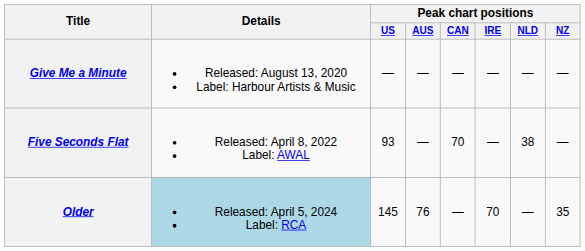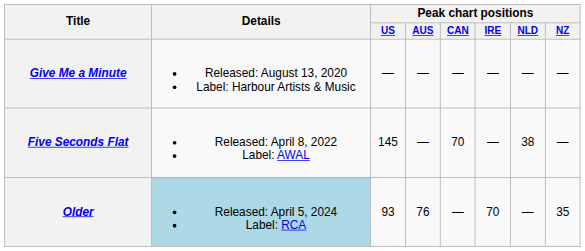 <table class="wikitable plainrowheaders" style="text-align:center;">
 <tr>
 <th scope="col" rowspan="2" style="width:12em;">Title</th>
 <th scope="col" rowspan="2" style="width:18em;">Details</th>
 <th scope="col" colspan="6">Peak chart positions</th>
 </tr>
 <tr>
 <th scope="col" style="width:3em;font-size:85%;"><a href='#'>US</a><br></th>
 <th scope="col" style="width:3em;font-size:85%;"><a href='#'>AUS</a><br></th>
 <th scope="col" style="width:3em;font-size:85%;"><a href='#'>CAN</a><br></th>
 <th scope="col" style="width:3em;font-size:85%;"><a href='#'>IRE</a><br></th>
 <th scope="col" style="width:3em;font-size:85%;"><a href='#'>NLD</a><br></th>
 <th scope="col" style="width:3em;font-size:85%;"><a href='#'>NZ</a><br></th>
 </tr>
 <tr>
 <th scope="row"><em><a href='#'>Give Me a Minute</a></em></th>
 <td><br><ul><li>Released: August 13, 2020</li><li>Label: Harbour Artists & Music</li></ul></td>
 <td>—</td>
 <td>—</td>
 <td>—</td>
 <td>—</td>
 <td>—</td>
 <td>—</td>
 </tr>
 <tr>
 <th scope="row"><em><a href='#'>Five Seconds Flat</a></em></th>
 <td><br><ul><li>Released: April 8, 2022</li><li>Label: <a href='#'>AWAL</a></li></ul></td>
-<td>93</td>
+<td>145</td>
 <td>—</td>
 <td>70</td>
 <td>—</td>
 <td>38</td>
 <td>—</td>
 </tr>
 <tr>
 <th scope="row"><em><a href='#'>Older</a></em></th>
 <td style="background: lightblue;"><br><ul><li>Released: April 5, 2024</li><li>Label: <a href='#'>RCA</a></li></ul></td>
-<td>145</td>
+<td>93</td>
 <td>76</td>
 <td>—</td>
 <td>70</td>
 <td>—</td>
 <td>35</td>
 </tr>
 </table>
